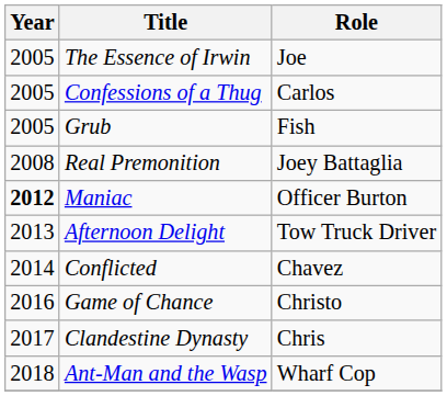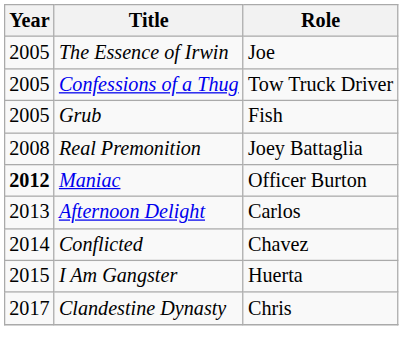 <table class="wikitable sortable">
 <tr>
 <th>Year</th>
 <th>Title</th>
 <th>Role</th>
 </tr>
 <tr>
 <td>2005</td>
 <td><em>The Essence of Irwin</em></td>
 <td>Joe</td>
 </tr>
 <tr>
 <td>2005</td>
 <td><em><a href='#'>Confessions of a Thug</a></em></td>
-<td>Carlos</td>
+<td>Tow Truck Driver</td>
 </tr>
 <tr>
 <td>2005</td>
 <td><em>Grub</em></td>
 <td>Fish</td>
 </tr>
 <tr>
 <td>2008</td>
 <td><em>Real Premonition</em></td>
 <td>Joey Battaglia</td>
 </tr>
 <tr>
 <td><strong>2012</strong></td>
 <td><em><a href='#'>Maniac</a></em></td>
 <td>Officer Burton</td>
 </tr>
 <tr>
 <td>2013</td>
 <td><em><a href='#'>Afternoon Delight</a></em></td>
-<td>Tow Truck Driver</td>
+<td>Carlos</td>
 </tr>
 <tr>
 <td>2014</td>
 <td><em>Conflicted</em></td>
 <td>Chavez</td>
 </tr>
 <tr>
-<td>2016</td>
-<td><em>Game of Chance</em></td>
-<td>Christo</td>
+<td>2015</td>
+<td><em>I Am Gangster</em></td>
+<td>Huerta</td>
 </tr>
 <tr>
 <td>2017</td>
 <td><em>Clandestine Dynasty</em></td>
 <td>Chris</td>
 </tr>
 <tr>
-<td>2018</td>
-<td><em><a href='#'>Ant-Man and the Wasp</a></em></td>
-<td>Wharf Cop</td>
-</tr>
-<tr>
 </tr>
 </table>
